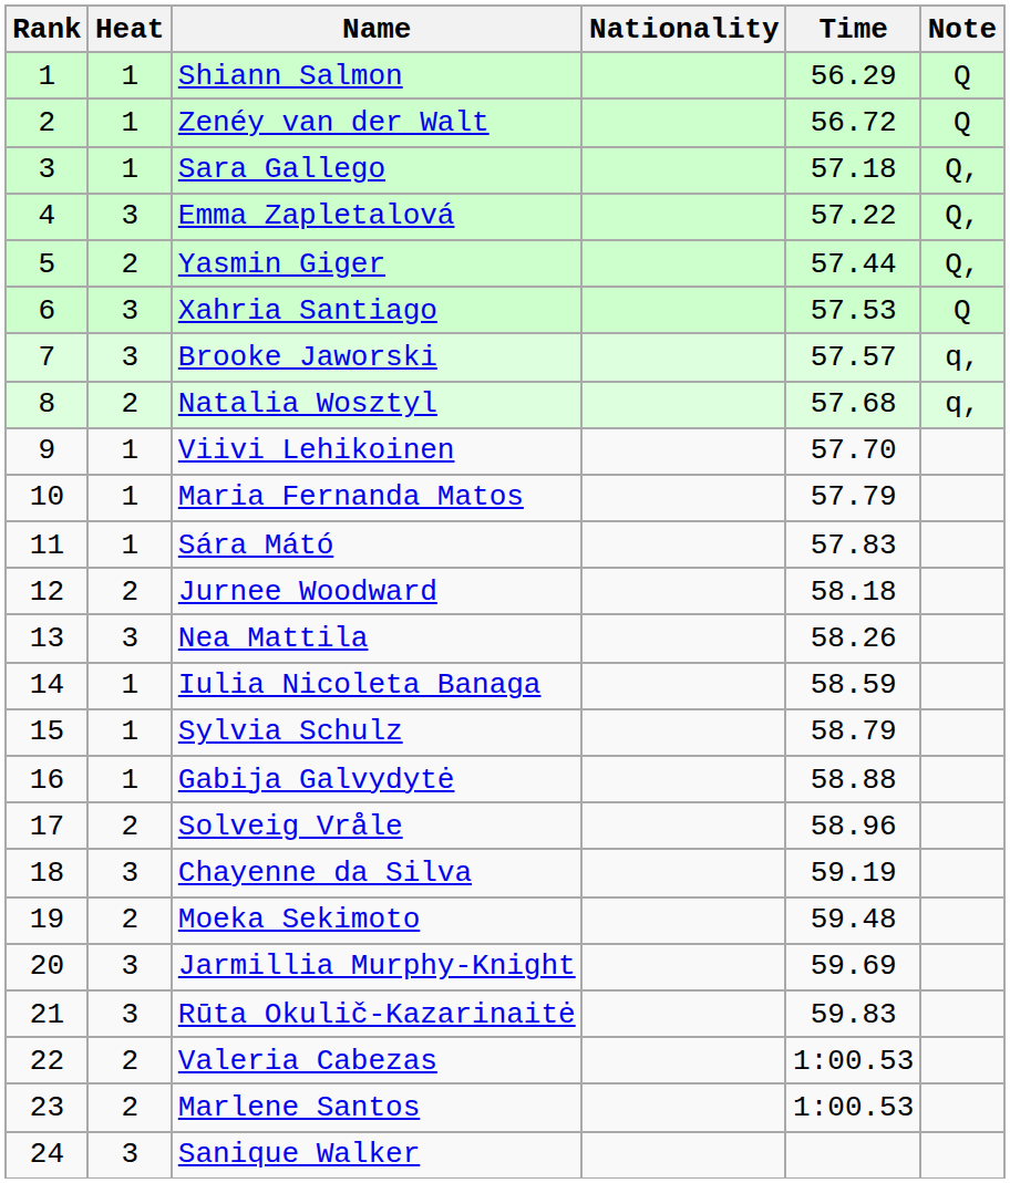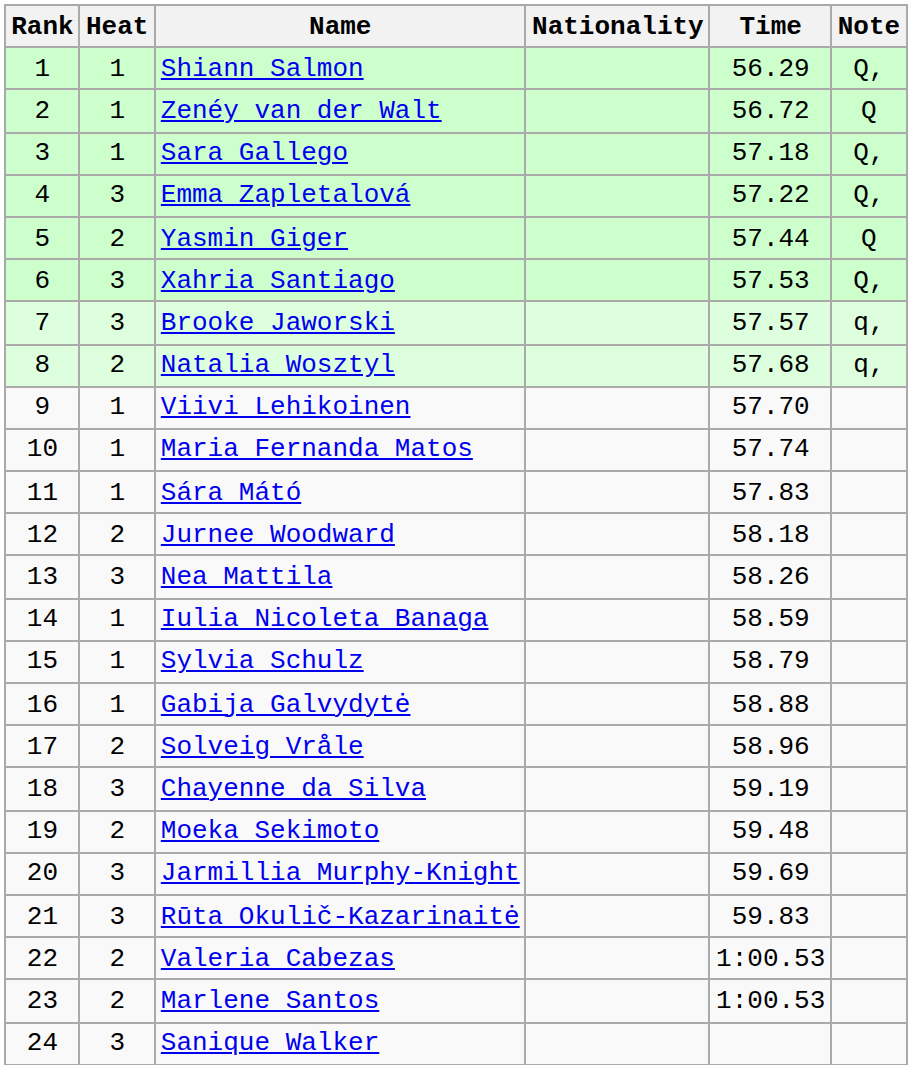 <table class="wikitable sortable" style="text-align:center">
 <tr bgcolor=ccffcc>
 <th>Rank</th>
 <th>Heat</th>
 <th>Name</th>
 <th>Nationality</th>
 <th>Time</th>
 <th>Note</th>
 </tr>
 <tr bgcolor=ccffcc>
 <td>1</td>
 <td>1</td>
 <td align=left><a href='#'>Shiann Salmon</a></td>
 <td align=left></td>
 <td>56.29</td>
-<td>Q</td>
+<td>Q, </td>
 </tr>
 <tr bgcolor=ccffcc>
 <td>2</td>
 <td>1</td>
 <td align=left><a href='#'>Zenéy van der Walt</a></td>
 <td align=left></td>
 <td>56.72</td>
 <td>Q</td>
 </tr>
 <tr bgcolor=ccffcc>
 <td>3</td>
 <td>1</td>
 <td align=left><a href='#'>Sara Gallego</a></td>
 <td align=left></td>
 <td>57.18</td>
 <td>Q, </td>
 </tr>
 <tr bgcolor=ccffcc>
 <td>4</td>
 <td>3</td>
 <td align=left><a href='#'>Emma Zapletalová</a></td>
 <td align=left></td>
 <td>57.22</td>
 <td>Q, </td>
 </tr>
 <tr bgcolor=ccffcc>
 <td>5</td>
 <td>2</td>
 <td align=left><a href='#'>Yasmin Giger</a></td>
 <td align=left></td>
 <td>57.44</td>
-<td>Q, </td>
+<td>Q</td>
 </tr>
 <tr bgcolor=ccffcc>
 <td>6</td>
 <td>3</td>
 <td align=left><a href='#'>Xahria Santiago</a></td>
 <td align=left></td>
 <td>57.53</td>
-<td>Q</td>
+<td>Q, </td>
 </tr>
 <tr bgcolor=ddffdd>
 <td>7</td>
 <td>3</td>
 <td align=left><a href='#'>Brooke Jaworski</a></td>
 <td align=left></td>
 <td>57.57</td>
 <td>q, </td>
 </tr>
 <tr bgcolor=ddffdd>
 <td>8</td>
 <td>2</td>
 <td align=left><a href='#'>Natalia Wosztyl</a></td>
 <td align=left></td>
 <td>57.68</td>
 <td>q, </td>
 </tr>
 <tr>
 <td>9</td>
 <td>1</td>
 <td align=left><a href='#'>Viivi Lehikoinen</a></td>
 <td align=left></td>
 <td>57.70</td>
 <td></td>
 </tr>
 <tr>
 <td>10</td>
 <td>1</td>
 <td align=left><a href='#'>Maria Fernanda Matos</a></td>
 <td align=left></td>
-<td>57.79</td>
+<td>57.74</td>
 <td></td>
 </tr>
 <tr>
 <td>11</td>
 <td>1</td>
 <td align=left><a href='#'>Sára Mátó</a></td>
 <td align=left></td>
 <td>57.83</td>
 <td></td>
 </tr>
 <tr>
 <td>12</td>
 <td>2</td>
 <td align=left><a href='#'>Jurnee Woodward</a></td>
 <td align=left></td>
 <td>58.18</td>
 <td></td>
 </tr>
 <tr>
 <td>13</td>
 <td>3</td>
 <td align=left><a href='#'>Nea Mattila</a></td>
 <td align=left></td>
 <td>58.26</td>
 <td></td>
 </tr>
 <tr>
 <td>14</td>
 <td>1</td>
 <td align=left><a href='#'>Iulia Nicoleta Banaga</a></td>
 <td align=left></td>
 <td>58.59</td>
 <td></td>
 </tr>
 <tr>
 <td>15</td>
 <td>1</td>
 <td align=left><a href='#'>Sylvia Schulz</a></td>
 <td align=left></td>
 <td>58.79</td>
 <td></td>
 </tr>
 <tr>
 <td>16</td>
 <td>1</td>
 <td align=left><a href='#'>Gabija Galvydytė</a></td>
 <td align=left></td>
 <td>58.88</td>
 <td></td>
 </tr>
 <tr>
 <td>17</td>
 <td>2</td>
 <td align=left><a href='#'>Solveig Vråle</a></td>
 <td align=left></td>
 <td>58.96</td>
 <td></td>
 </tr>
 <tr>
 <td>18</td>
 <td>3</td>
 <td align=left><a href='#'>Chayenne da Silva</a></td>
 <td align=left></td>
 <td>59.19</td>
 <td></td>
 </tr>
 <tr>
 <td>19</td>
 <td>2</td>
 <td align=left><a href='#'>Moeka Sekimoto</a></td>
 <td align=left></td>
 <td>59.48</td>
 <td></td>
 </tr>
 <tr>
 <td>20</td>
 <td>3</td>
 <td align=left><a href='#'>Jarmillia Murphy-Knight</a></td>
 <td align=left></td>
 <td>59.69</td>
 <td></td>
 </tr>
 <tr>
 <td>21</td>
 <td>3</td>
 <td align=left><a href='#'>Rūta Okulič-Kazarinaitė</a></td>
 <td align=left></td>
 <td>59.83</td>
 <td></td>
 </tr>
 <tr>
 <td>22</td>
 <td>2</td>
 <td align=left><a href='#'>Valeria Cabezas</a></td>
 <td align=left></td>
 <td>1:00.53</td>
 <td></td>
 </tr>
 <tr>
 <td>23</td>
 <td>2</td>
 <td align=left><a href='#'>Marlene Santos</a></td>
 <td align=left></td>
 <td>1:00.53</td>
 <td></td>
 </tr>
 <tr>
 <td>24</td>
 <td>3</td>
 <td align=left><a href='#'>Sanique Walker</a></td>
 <td align=left></td>
 <td></td>
 <td></td>
 </tr>
 </table>
